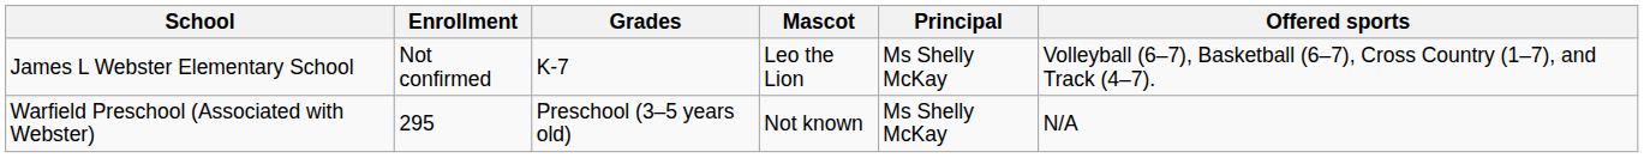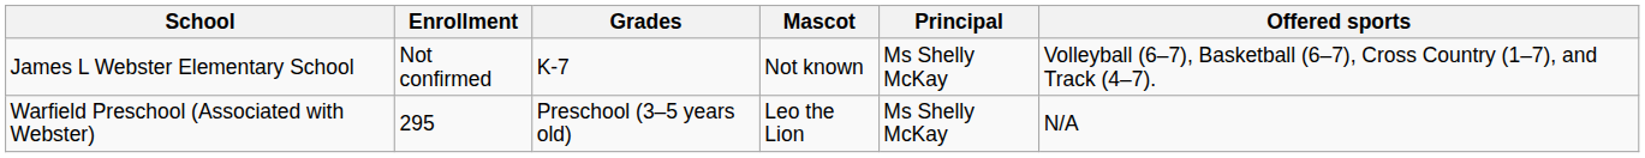 <table class="wikitable">
 <tr>
 <th>School</th>
 <th>Enrollment</th>
 <th>Grades</th>
 <th>Mascot</th>
 <th>Principal</th>
 <th>Offered sports</th>
 </tr>
 <tr>
 <td>James L Webster Elementary School</td>
 <td>Not confirmed</td>
 <td>K-7</td>
-<td>Leo the Lion</td>
+<td>Not known</td>
 <td>Ms Shelly McKay</td>
 <td>Volleyball (6–7), Basketball (6–7), Cross Country (1–7), and Track (4–7).</td>
 </tr>
 <tr>
 <td>Warfield Preschool (Associated with Webster)</td>
 <td>295</td>
 <td>Preschool (3–5 years old)</td>
-<td>Not known</td>
+<td>Leo the Lion</td>
 <td>Ms Shelly McKay</td>
 <td>N/A</td>
 </tr>
 </table>
